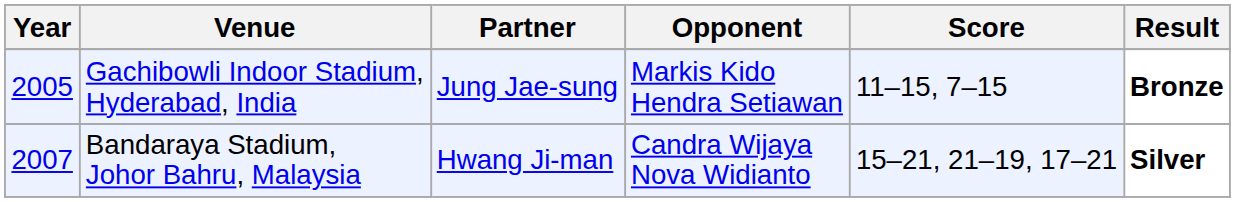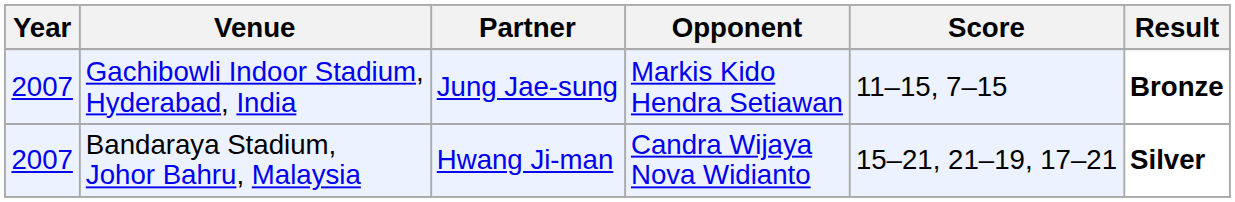 <table class="sortable wikitable" style="font-size: 90%;">
 <tr>
 <th>Year</th>
 <th>Venue</th>
 <th>Partner</th>
 <th>Opponent</th>
 <th>Score</th>
 <th>Result</th>
 </tr>
 <tr>
 </tr>
 <tr bgcolor="#ECF2FF">
-<td align="center"><a href='#'>2005</a></td>
+<td align="center"><a href='#'>2007</a></td>
 <td><a href='#'>Gachibowli Indoor Stadium</a>,<br><a href='#'>Hyderabad</a>, <a href='#'>India</a></td>
 <td> <a href='#'>Jung Jae-sung</a></td>
 <td> <a href='#'>Markis Kido</a><br> <a href='#'>Hendra Setiawan</a></td>
 <td>11–15, 7–15</td>
 <td bgcolor="#FFFFFF"> <strong>Bronze</strong></td>
 </tr>
 <tr>
 </tr>
 <tr bgcolor="#ECF2FF">
 <td align="center"><a href='#'>2007</a></td>
 <td>Bandaraya Stadium,<br><a href='#'>Johor Bahru</a>, <a href='#'>Malaysia</a></td>
 <td> <a href='#'>Hwang Ji-man</a></td>
 <td> <a href='#'>Candra Wijaya</a><br> <a href='#'>Nova Widianto</a></td>
 <td>15–21, 21–19, 17–21</td>
 <td bgcolor="#FFFFFF"> <strong>Silver</strong></td>
 </tr>
 </table>
